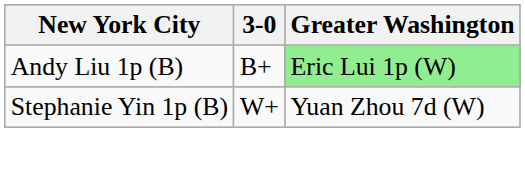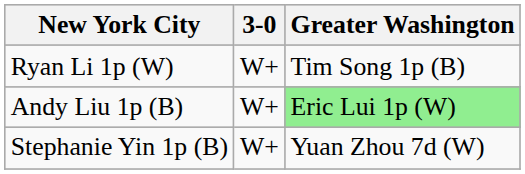 <table class="wikitable">
 <tr>
 <th>New York City</th>
 <th>3-0</th>
 <th>Greater Washington</th>
 </tr>
 <tr>
+<td>Ryan Li 1p (W)</td>
+<td>W+</td>
+<td>Tim Song 1p (B)</td>
+</tr>
+<tr>
 <td>Andy Liu 1p (B)</td>
-<td>B+</td>
+<td>W+</td>
 <td style="background: lightgreen;">Eric Lui 1p (W)</td>
 </tr>
 <tr>
 <td>Stephanie Yin 1p (B)</td>
 <td>W+</td>
 <td>Yuan Zhou 7d (W)</td>
 </tr>
 </table>
